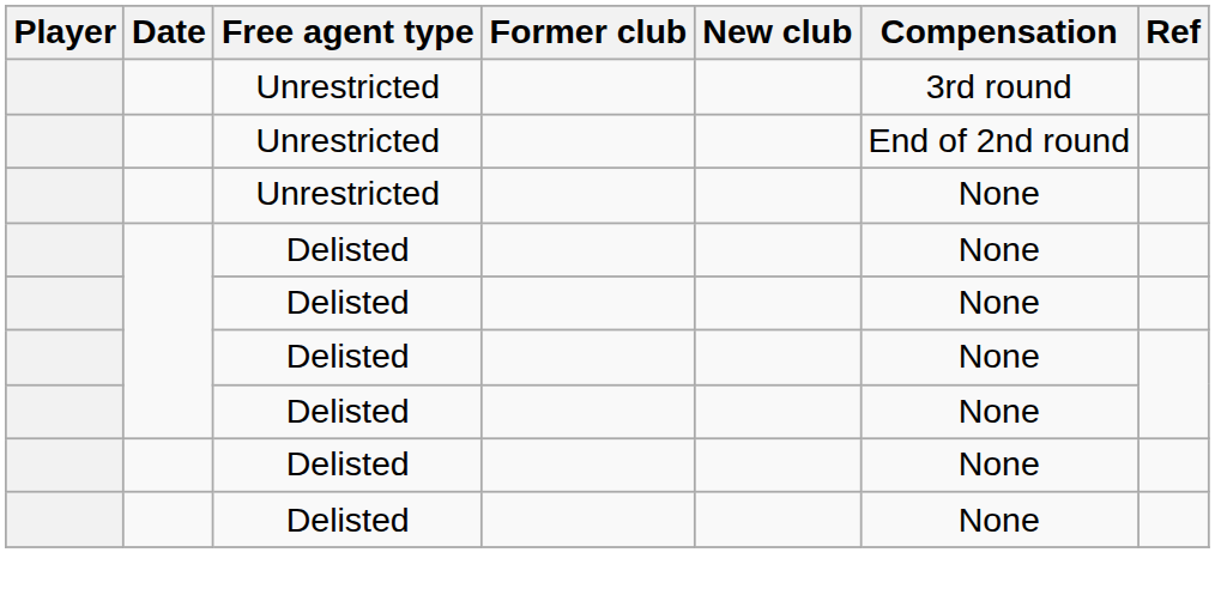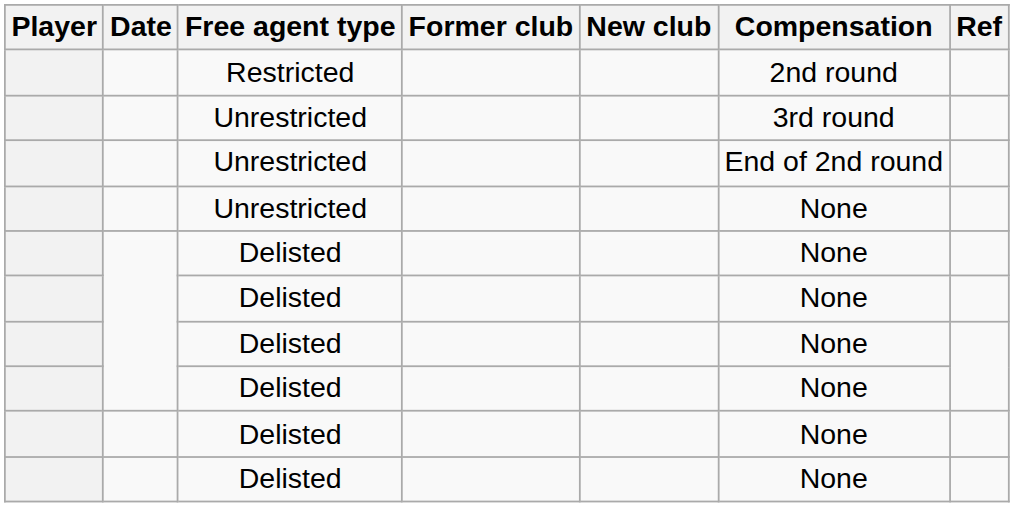 <table class="wikitable plainrowheaders sortable" style="text-align:center;">
 <tr>
 <th scope="col">Player</th>
 <th scope="col">Date</th>
 <th scope="col">Free agent type</th>
 <th scope="col">Former club</th>
 <th scope="col">New club</th>
 <th scope="col">Compensation</th>
 <th scope="col" class="unsortable">Ref</th>
+</tr>
+<tr>
+<th scope="row"></th>
+<td></td>
+<td>Restricted</td>
+<td></td>
+<td></td>
+<td>2nd round</td>
+<td></td>
 </tr>
 <tr>
 <th scope="row"></th>
 <td></td>
 <td>Unrestricted</td>
 <td></td>
 <td></td>
 <td>3rd round</td>
 <td></td>
 </tr>
 <tr>
 <th scope="row"></th>
 <td></td>
 <td>Unrestricted</td>
 <td></td>
 <td></td>
 <td>End of 2nd round</td>
 <td></td>
 </tr>
 <tr>
 <th scope="row"></th>
 <td></td>
 <td>Unrestricted</td>
 <td></td>
 <td></td>
 <td>None</td>
 <td></td>
 </tr>
 <tr>
 <th scope="row"></th>
 <td rowspan=4></td>
 <td>Delisted</td>
 <td></td>
 <td></td>
 <td>None</td>
 <td></td>
 </tr>
 <tr>
 <th scope="row"></th>
 <td>Delisted</td>
 <td></td>
 <td></td>
 <td>None</td>
 <td></td>
 </tr>
 <tr>
 <th scope="row"></th>
 <td>Delisted</td>
 <td></td>
 <td></td>
 <td>None</td>
 <td rowspan=2></td>
 </tr>
 <tr>
 <th scope="row"></th>
 <td>Delisted</td>
 <td></td>
 <td></td>
 <td>None</td>
 </tr>
 <tr>
 <th scope="row"></th>
 <td></td>
 <td>Delisted</td>
 <td></td>
 <td></td>
 <td>None</td>
 <td></td>
 </tr>
 <tr>
 <th scope="row"></th>
 <td></td>
 <td>Delisted</td>
 <td></td>
 <td></td>
 <td>None</td>
 <td></td>
 </tr>
 </table>
